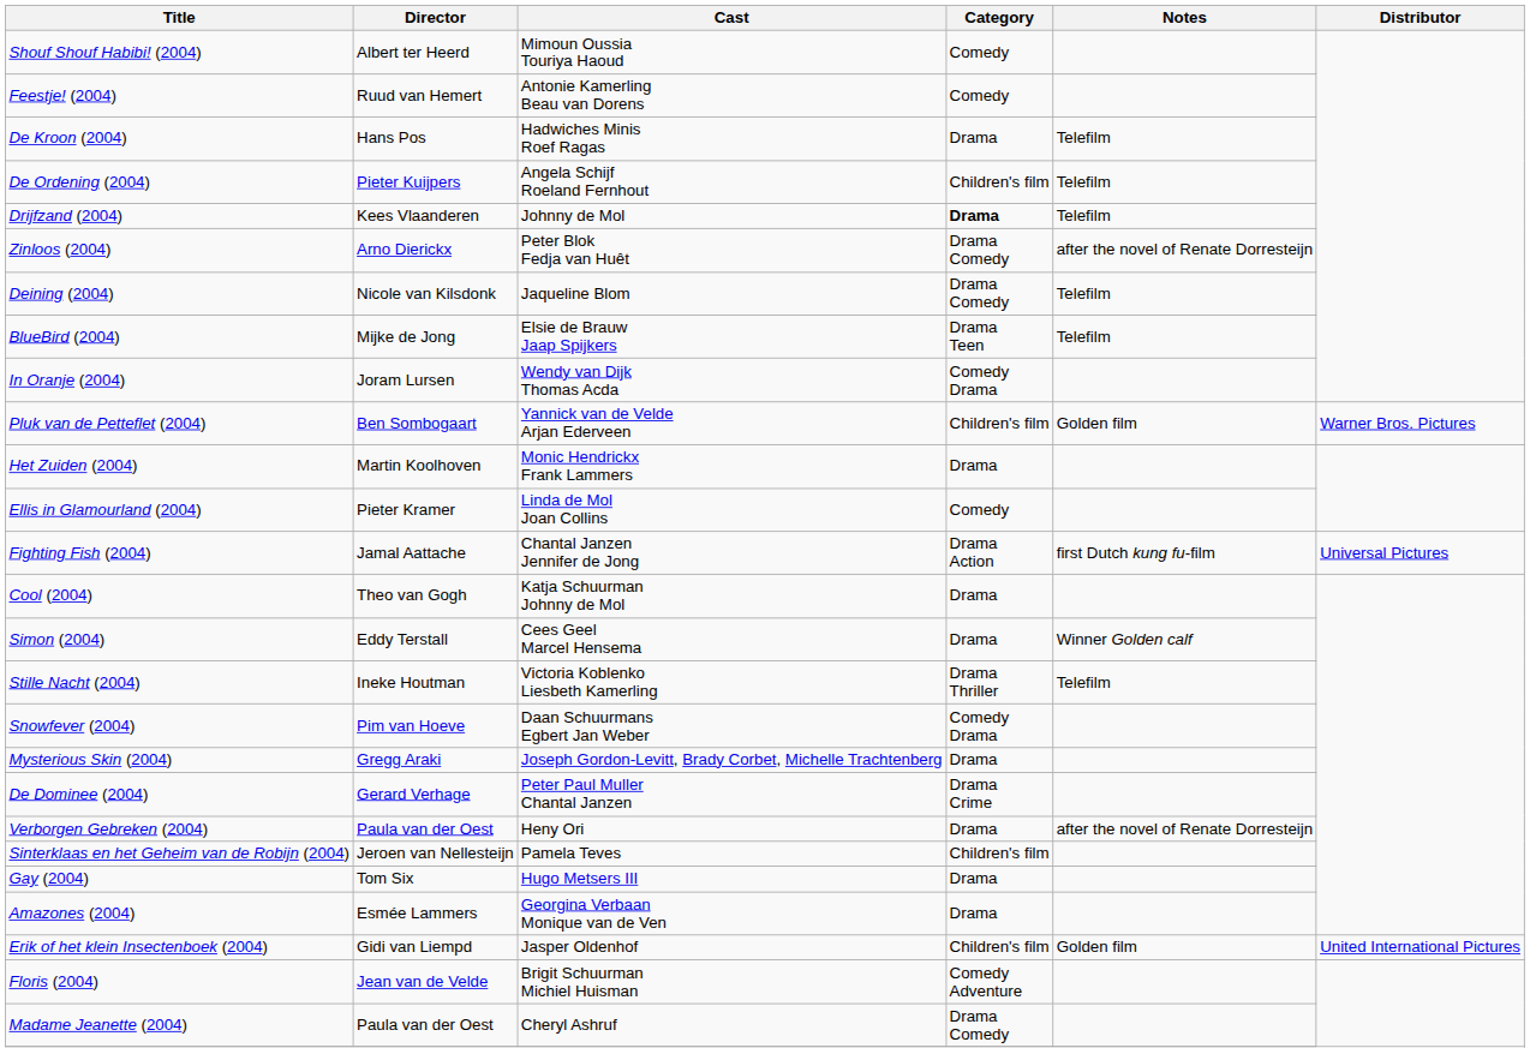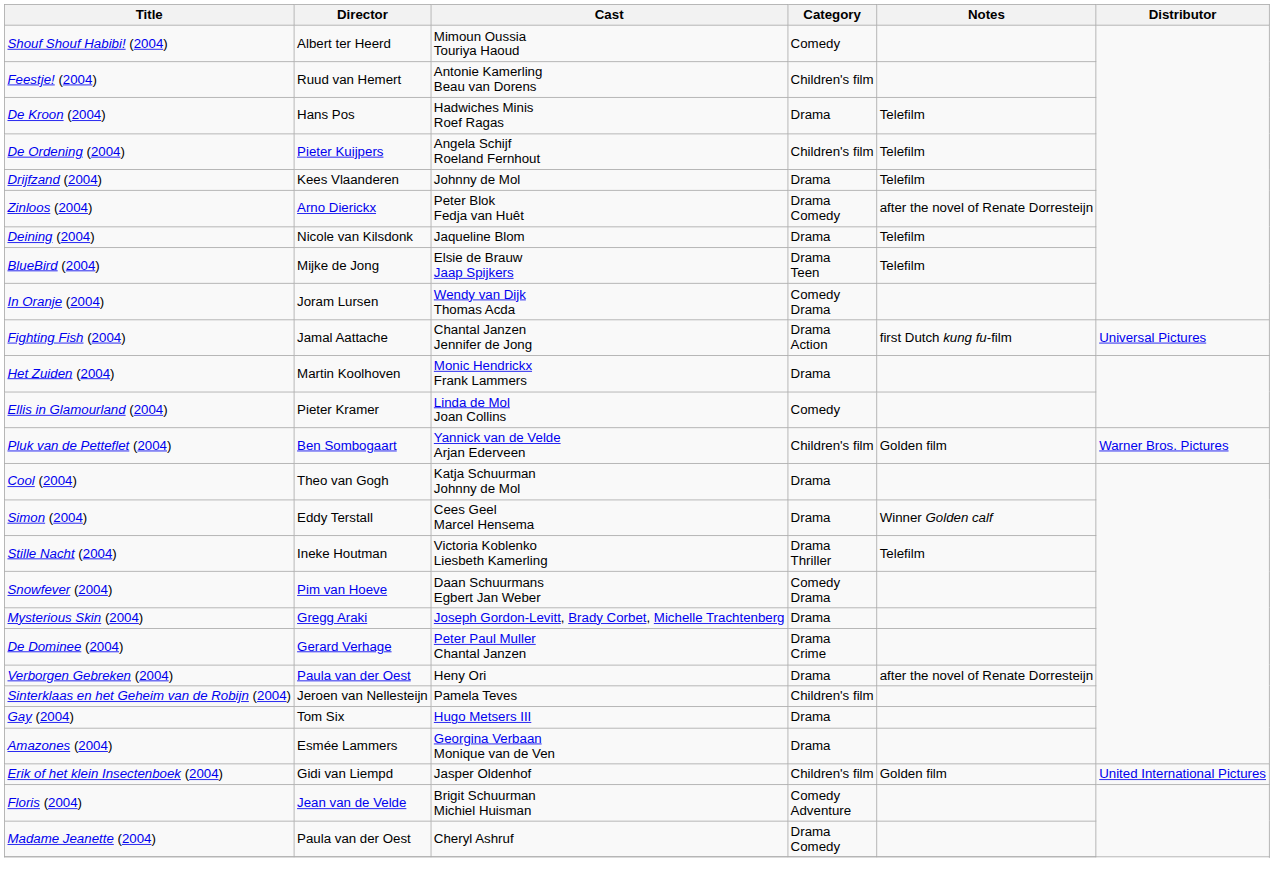 <table class="wikitable">
 <tr>
 <th>Title</th>
 <th>Director</th>
 <th>Cast</th>
 <th>Category</th>
 <th>Notes</th>
 <th>Distributor</th>
 </tr>
 <tr>
 <td><em><a href='#'>Shouf Shouf Habibi!</a></em> (<a href='#'>2004</a>)</td>
 <td>Albert ter Heerd</td>
 <td>Mimoun Oussia<br>Touriya Haoud</td>
 <td>Comedy</td>
 <td></td>
 </tr>
 <tr>
 <td><em><a href='#'>Feestje!</a></em> (<a href='#'>2004</a>)</td>
 <td>Ruud van Hemert</td>
 <td>Antonie Kamerling<br>Beau van Dorens</td>
-<td>Comedy</td>
+<td>Children's film</td>
 <td></td>
 </tr>
 <tr>
 <td><em><a href='#'>De Kroon</a></em> (<a href='#'>2004</a>)</td>
 <td>Hans Pos</td>
 <td>Hadwiches Minis<br>Roef Ragas</td>
 <td>Drama</td>
 <td>Telefilm</td>
 </tr>
 <tr>
 <td><em><a href='#'>De Ordening</a></em> (<a href='#'>2004</a>)</td>
 <td><a href='#'>Pieter Kuijpers</a></td>
 <td>Angela Schijf<br>Roeland Fernhout</td>
 <td>Children's film</td>
 <td>Telefilm</td>
 </tr>
 <tr>
 <td><em><a href='#'>Drijfzand</a></em> (<a href='#'>2004</a>)</td>
 <td>Kees Vlaanderen</td>
 <td>Johnny de Mol</td>
-<td><strong>Drama</strong></td>
+<td>Drama</td>
 <td>Telefilm</td>
 </tr>
 <tr>
 <td><em><a href='#'>Zinloos</a></em> (<a href='#'>2004</a>)</td>
 <td><a href='#'>Arno Dierickx</a></td>
 <td>Peter Blok<br>Fedja van Huêt</td>
 <td>Drama<br>Comedy</td>
 <td>after the novel of Renate Dorresteijn</td>
 </tr>
 <tr>
 <td><em><a href='#'>Deining</a></em> (<a href='#'>2004</a>)</td>
 <td>Nicole van Kilsdonk</td>
 <td>Jaqueline Blom</td>
-<td>Drama<br>Comedy</td>
+<td>Drama</td>
 <td>Telefilm</td>
 </tr>
 <tr>
 <td><em><a href='#'>BlueBird</a></em> (<a href='#'>2004</a>)</td>
 <td>Mijke de Jong</td>
 <td>Elsie de Brauw<br><a href='#'>Jaap Spijkers</a></td>
 <td>Drama<br>Teen</td>
 <td>Telefilm</td>
 </tr>
 <tr>
 <td><em><a href='#'>In Oranje</a></em> (<a href='#'>2004</a>)</td>
 <td>Joram Lursen</td>
 <td><a href='#'>Wendy van Dijk</a><br>Thomas Acda</td>
 <td>Comedy<br>Drama</td>
 <td></td>
 </tr>
 <tr>
-<td><em><a href='#'>Pluk van de Petteflet</a></em> (<a href='#'>2004</a>)</td>
-<td><a href='#'>Ben Sombogaart</a></td>
-<td><a href='#'>Yannick van de Velde</a><br>Arjan Ederveen</td>
-<td>Children's film</td>
-<td>Golden film</td>
-<td><a href='#'>Warner Bros. Pictures</a></td>
+<td><em><a href='#'>Fighting Fish</a></em> (<a href='#'>2004</a>)</td>
+<td>Jamal Aattache</td>
+<td>Chantal Janzen<br>Jennifer de Jong</td>
+<td>Drama<br>Action</td>
+<td>first Dutch <em>kung fu</em>-film</td>
+<td><a href='#'>Universal Pictures</a></td>
 </tr>
 <tr>
 <td><em><a href='#'>Het Zuiden</a></em> (<a href='#'>2004</a>)</td>
 <td>Martin Koolhoven</td>
 <td><a href='#'>Monic Hendrickx</a><br>Frank Lammers</td>
 <td>Drama</td>
 <td></td>
 </tr>
 <tr>
 <td><em><a href='#'>Ellis in Glamourland</a></em> (<a href='#'>2004</a>)</td>
 <td>Pieter Kramer</td>
 <td><a href='#'>Linda de Mol</a><br>Joan Collins</td>
 <td>Comedy</td>
 <td></td>
 </tr>
 <tr>
-<td><em><a href='#'>Fighting Fish</a></em> (<a href='#'>2004</a>)</td>
-<td>Jamal Aattache</td>
-<td>Chantal Janzen<br>Jennifer de Jong</td>
-<td>Drama<br>Action</td>
-<td>first Dutch <em>kung fu</em>-film</td>
-<td><a href='#'>Universal Pictures</a></td>
+<td><em><a href='#'>Pluk van de Petteflet</a></em> (<a href='#'>2004</a>)</td>
+<td><a href='#'>Ben Sombogaart</a></td>
+<td><a href='#'>Yannick van de Velde</a><br>Arjan Ederveen</td>
+<td>Children's film</td>
+<td>Golden film</td>
+<td><a href='#'>Warner Bros. Pictures</a></td>
 </tr>
 <tr>
 <td><em><a href='#'>Cool</a></em> (<a href='#'>2004</a>)</td>
 <td>Theo van Gogh</td>
 <td>Katja Schuurman<br>Johnny de Mol</td>
 <td>Drama</td>
 <td></td>
 </tr>
 <tr>
 <td><em><a href='#'>Simon</a></em> (<a href='#'>2004</a>)</td>
 <td>Eddy Terstall</td>
 <td>Cees Geel<br>Marcel Hensema</td>
 <td>Drama</td>
 <td>Winner <em>Golden calf</em></td>
 </tr>
 <tr>
 <td><em><a href='#'>Stille Nacht</a></em> (<a href='#'>2004</a>)</td>
 <td>Ineke Houtman</td>
 <td>Victoria Koblenko<br>Liesbeth Kamerling</td>
 <td>Drama<br>Thriller</td>
 <td>Telefilm</td>
 </tr>
 <tr>
 <td><em><a href='#'>Snowfever</a></em> (<a href='#'>2004</a>)</td>
 <td><a href='#'>Pim van Hoeve</a></td>
 <td>Daan Schuurmans<br>Egbert Jan Weber</td>
 <td>Comedy<br>Drama</td>
 <td></td>
 </tr>
 <tr>
 <td><em><a href='#'>Mysterious Skin</a></em> (<a href='#'>2004</a>)</td>
 <td><a href='#'>Gregg Araki</a></td>
 <td><a href='#'>Joseph Gordon-Levitt</a>, <a href='#'>Brady Corbet</a>, <a href='#'>Michelle Trachtenberg</a></td>
 <td>Drama</td>
 <td></td>
 </tr>
 <tr>
 <td><em><a href='#'>De Dominee</a></em> (<a href='#'>2004</a>)</td>
 <td><a href='#'>Gerard Verhage</a></td>
 <td><a href='#'>Peter Paul Muller</a><br>Chantal Janzen</td>
 <td>Drama<br>Crime</td>
 <td></td>
 </tr>
 <tr>
 <td><em><a href='#'>Verborgen Gebreken</a></em> (<a href='#'>2004</a>)</td>
 <td><a href='#'>Paula van der Oest</a></td>
 <td>Heny Ori</td>
 <td>Drama</td>
 <td>after the novel of Renate Dorresteijn</td>
 </tr>
 <tr>
 <td><em><a href='#'>Sinterklaas en het Geheim van de Robijn</a></em> (<a href='#'>2004</a>)</td>
 <td>Jeroen van Nellesteijn</td>
 <td>Pamela Teves</td>
 <td>Children's film</td>
 <td></td>
 </tr>
 <tr>
 <td><em><a href='#'>Gay</a></em> (<a href='#'>2004</a>)</td>
 <td>Tom Six</td>
 <td><a href='#'>Hugo Metsers III</a></td>
 <td>Drama</td>
 <td></td>
 </tr>
 <tr>
 <td><em><a href='#'>Amazones</a></em> (<a href='#'>2004</a>)</td>
 <td>Esmée Lammers</td>
 <td><a href='#'>Georgina Verbaan</a><br>Monique van de Ven</td>
 <td>Drama</td>
 <td></td>
 </tr>
 <tr>
 <td><em><a href='#'>Erik of het klein Insectenboek</a></em> (<a href='#'>2004</a>)</td>
 <td>Gidi van Liempd</td>
 <td>Jasper Oldenhof</td>
 <td>Children's film</td>
 <td>Golden film</td>
 <td><a href='#'>United International Pictures</a></td>
 </tr>
 <tr>
 <td><em><a href='#'>Floris</a></em> (<a href='#'>2004</a>)</td>
 <td><a href='#'>Jean van de Velde</a></td>
 <td>Brigit Schuurman<br>Michiel Huisman</td>
 <td>Comedy<br>Adventure</td>
 <td></td>
 </tr>
 <tr>
 <td><em><a href='#'>Madame Jeanette</a></em> (<a href='#'>2004</a>)</td>
 <td>Paula van der Oest</td>
 <td>Cheryl Ashruf</td>
 <td>Drama<br>Comedy</td>
 <td></td>
 </tr>
 <tr>
 </tr>
 </table>
